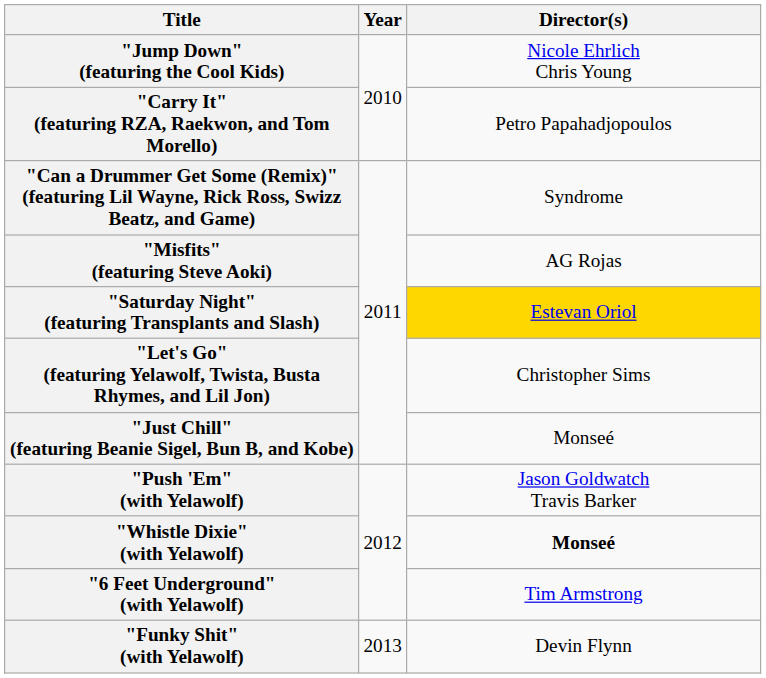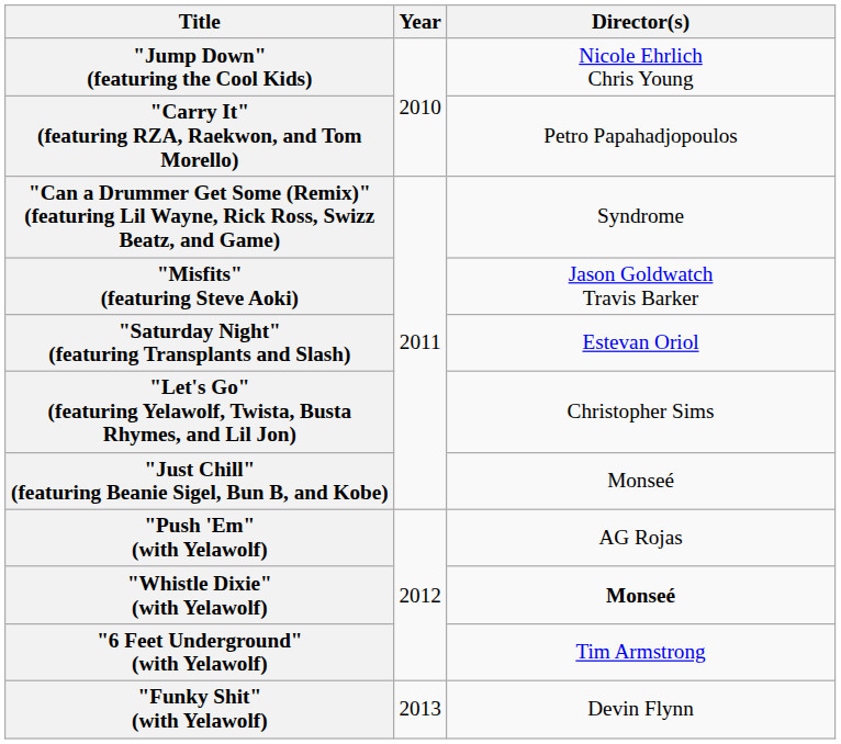 <table class="wikitable plainrowheaders" style="text-align:center;">
 <tr>
 <th scope="col" style="width:18em;">Title</th>
 <th scope="col">Year</th>
 <th scope="col" style="width:18em;">Director(s)</th>
 </tr>
 <tr>
 <th scope="row">"Jump Down" <br><span>(featuring the Cool Kids)</span></th>
 <td rowspan="2">2010</td>
 <td><a href='#'>Nicole Ehrlich</a> <br> Chris Young</td>
 </tr>
 <tr>
 <th scope="row">"Carry It" <br><span>(featuring RZA, Raekwon, and Tom Morello)</span></th>
 <td>Petro Papahadjopoulos</td>
 </tr>
 <tr>
 <th scope="row">"Can a Drummer Get Some (Remix)" <br><span>(featuring Lil Wayne, Rick Ross, Swizz Beatz, and Game)</span></th>
 <td rowspan="5">2011</td>
 <td>Syndrome</td>
 </tr>
 <tr>
 <th scope="row">"Misfits" <br><span>(featuring Steve Aoki)</span></th>
-<td>AG Rojas</td>
+<td><a href='#'>Jason Goldwatch</a> <br> Travis Barker</td>
 </tr>
 <tr>
 <th scope="row">"Saturday Night" <br><span>(featuring Transplants and Slash)</span></th>
-<td style="background: gold;"><a href='#'>Estevan Oriol</a></td>
+<td><a href='#'>Estevan Oriol</a></td>
 </tr>
 <tr>
 <th scope="row">"Let's Go" <br><span>(featuring Yelawolf, Twista, Busta Rhymes, and Lil Jon)</span></th>
 <td>Christopher Sims</td>
 </tr>
 <tr>
 <th scope="row">"Just Chill" <br><span>(featuring Beanie Sigel, Bun B, and Kobe)</span></th>
 <td>Monseé</td>
 </tr>
 <tr>
 <th scope="row">"Push 'Em" <br><span>(with Yelawolf)</span></th>
 <td rowspan="3">2012</td>
-<td><a href='#'>Jason Goldwatch</a> <br> Travis Barker</td>
+<td>AG Rojas</td>
 </tr>
 <tr>
 <th scope="row">"Whistle Dixie" <br><span>(with Yelawolf)</span></th>
 <td><strong>Monseé</strong></td>
 </tr>
 <tr>
 <th scope="row">"6 Feet Underground" <br><span>(with Yelawolf)</span></th>
 <td><a href='#'>Tim Armstrong</a></td>
 </tr>
 <tr>
 <th scope="row">"Funky Shit" <br><span>(with Yelawolf)</span></th>
 <td>2013</td>
 <td>Devin Flynn</td>
 </tr>
 </table>
